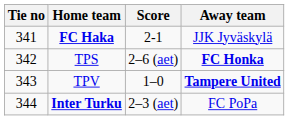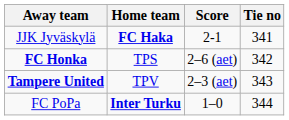 <table class="wikitable" style="text-align: center">
 <tr>
-<th>Tie no</th>
+<th>Away team</th>
 <th>Home team</th>
 <th>Score</th>
-<th>Away team</th>
+<th>Tie no</th>
 </tr>
 <tr>
-<td>341</td>
+<td><a href='#'>JJK Jyväskylä</a></td>
 <td><strong><a href='#'>FC Haka</a></strong></td>
 <td>2-1</td>
-<td><a href='#'>JJK Jyväskylä</a></td>
+<td>341</td>
 </tr>
 <tr>
-<td>342</td>
+<td><strong><a href='#'>FC Honka</a></strong></td>
 <td><a href='#'>TPS</a></td>
 <td>2–6 (<a href='#'>aet</a>)</td>
-<td><strong><a href='#'>FC Honka</a></strong></td>
+<td>342</td>
 </tr>
 <tr>
+<td><strong><a href='#'>Tampere United</a></strong></td>
+<td><a href='#'>TPV</a></td>
+<td>2–3 (<a href='#'>aet</a>)</td>
 <td>343</td>
-<td><a href='#'>TPV</a></td>
-<td>1–0</td>
-<td><strong><a href='#'>Tampere United</a></strong></td>
 </tr>
 <tr>
+<td><a href='#'>FC PoPa</a></td>
+<td><strong><a href='#'>Inter Turku</a></strong></td>
+<td>1–0</td>
 <td>344</td>
-<td><strong><a href='#'>Inter Turku</a></strong></td>
-<td>2–3 (<a href='#'>aet</a>)</td>
-<td><a href='#'>FC PoPa</a></td>
 </tr>
 </table>
